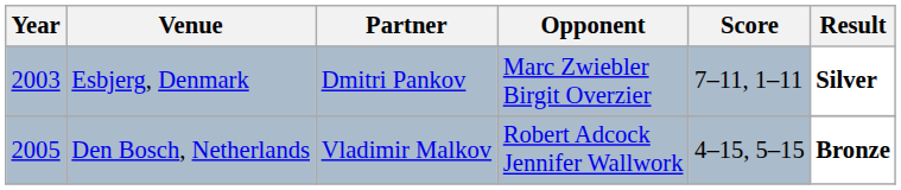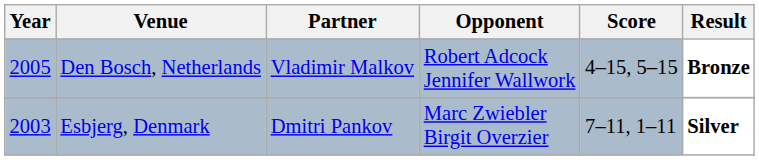 <table class="sortable wikitable" style="font-size: 90%;">
 <tr>
 <th>Year</th>
 <th>Venue</th>
 <th>Partner</th>
 <th>Opponent</th>
 <th>Score</th>
 <th>Result</th>
 </tr>
 <tr style="background:#AABBCC">
+<td align="center"><a href='#'>2005</a></td>
+<td align="left"><a href='#'>Den Bosch</a>, <a href='#'>Netherlands</a></td>
+<td align="left"> <a href='#'>Vladimir Malkov</a></td>
+<td align="left"> <a href='#'>Robert Adcock</a> <br>  <a href='#'>Jennifer Wallwork</a></td>
+<td align="left">4–15, 5–15</td>
+<td style="text-align:left; background:white"> <strong>Bronze</strong></td>
+</tr>
+<tr>
+</tr>
+<tr style="background:#AABBCC">
 <td align="center"><a href='#'>2003</a></td>
 <td align="left"><a href='#'>Esbjerg</a>, <a href='#'>Denmark</a></td>
 <td align="left"> <a href='#'>Dmitri Pankov</a></td>
 <td align="left"> <a href='#'>Marc Zwiebler</a> <br>  <a href='#'>Birgit Overzier</a></td>
 <td align="left">7–11, 1–11</td>
 <td style="text-align:left; background:white"> <strong>Silver</strong></td>
 </tr>
-<tr>
-</tr>
-<tr style="background:#AABBCC">
-<td align="center"><a href='#'>2005</a></td>
-<td align="left"><a href='#'>Den Bosch</a>, <a href='#'>Netherlands</a></td>
-<td align="left"> <a href='#'>Vladimir Malkov</a></td>
-<td align="left"> <a href='#'>Robert Adcock</a> <br>  <a href='#'>Jennifer Wallwork</a></td>
-<td align="left">4–15, 5–15</td>
-<td style="text-align:left; background:white"> <strong>Bronze</strong></td>
-</tr>
 </table>
